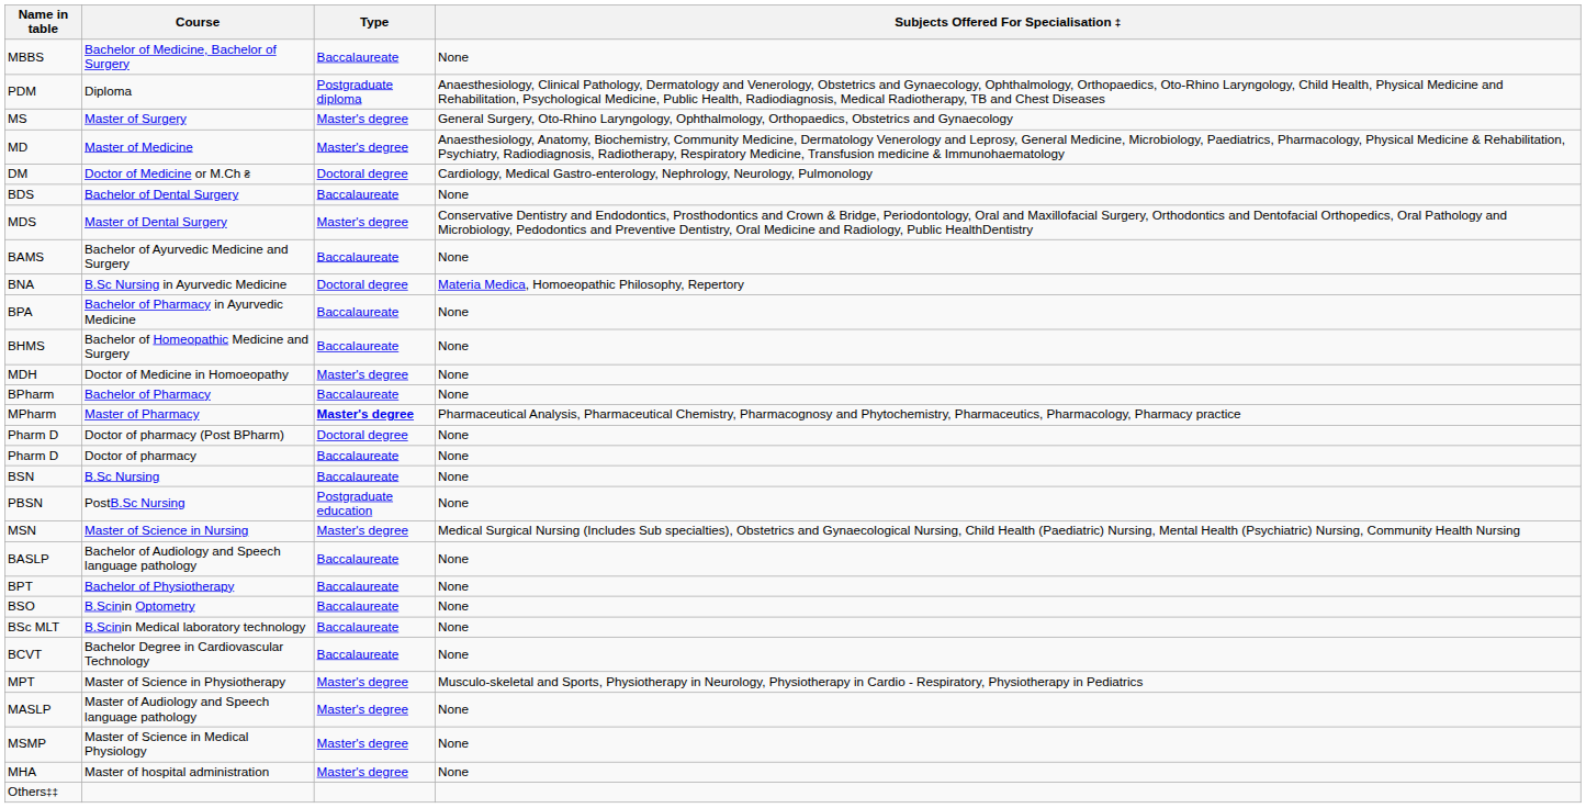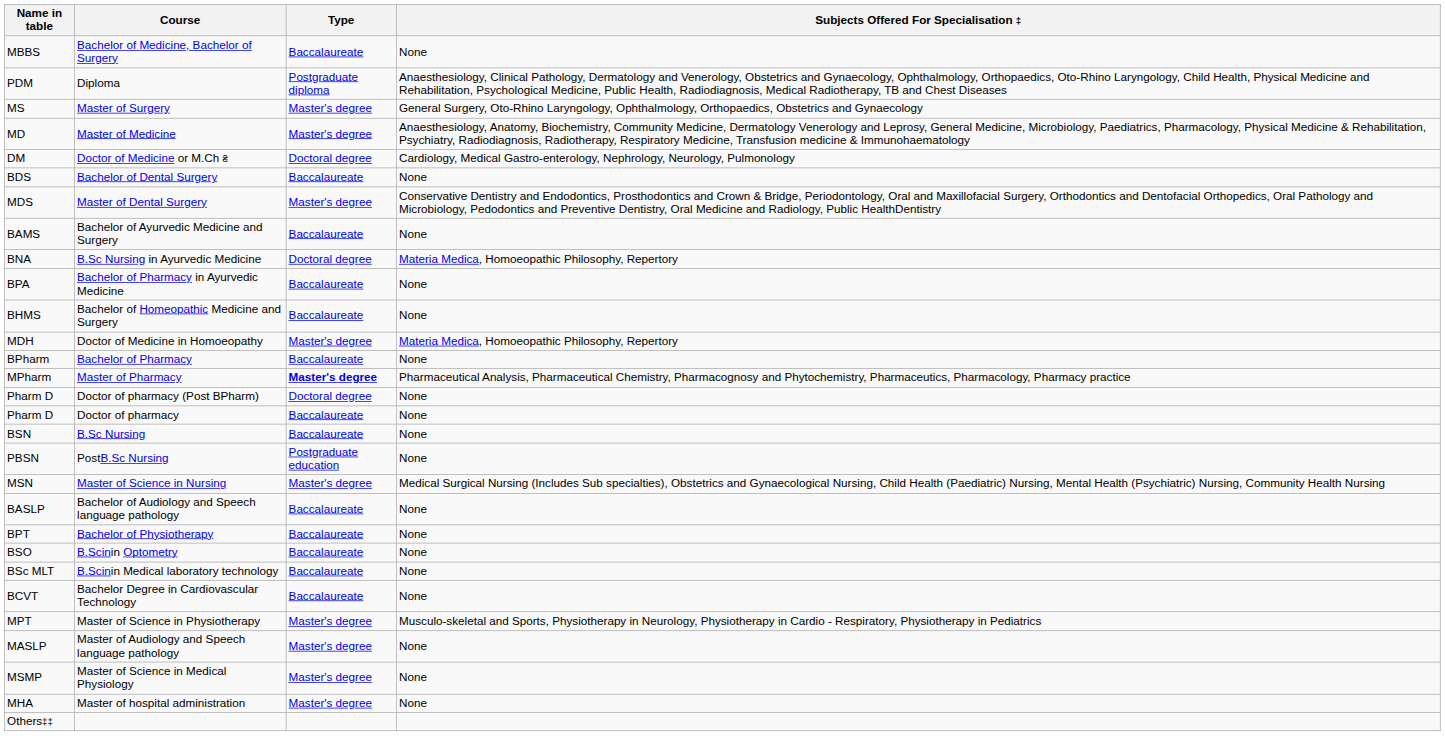 <table class="wikitable sortable">
 <tr>
 <th>Name in table</th>
 <th>Course</th>
 <th>Type</th>
 <th>Subjects Offered For Specialisation <small><span>‡</span></small></th>
 </tr>
 <tr>
 <td>MBBS</td>
 <td><a href='#'>Bachelor of Medicine, Bachelor of Surgery</a></td>
 <td><a href='#'>Baccalaureate</a></td>
 <td>None</td>
 </tr>
 <tr>
 <td>PDM</td>
 <td>Diploma</td>
 <td><a href='#'>Postgraduate diploma</a></td>
 <td>Anaesthesiology, Clinical Pathology, Dermatology and Venerology, Obstetrics and Gynaecology, Ophthalmology, Orthopaedics, Oto-Rhino Laryngology, Child Health, Physical Medicine and Rehabilitation, Psychological Medicine, Public Health, Radiodiagnosis, Medical Radiotherapy, TB and Chest Diseases</td>
 </tr>
 <tr>
 <td>MS</td>
 <td><a href='#'>Master of Surgery</a></td>
 <td><a href='#'>Master's degree</a></td>
 <td>General Surgery, Oto-Rhino Laryngology, Ophthalmology, Orthopaedics, Obstetrics and Gynaecology</td>
 </tr>
 <tr>
 <td>MD</td>
 <td><a href='#'>Master of Medicine</a></td>
 <td><a href='#'>Master's degree</a></td>
 <td>Anaesthesiology, Anatomy, Biochemistry, Community Medicine, Dermatology Venerology and Leprosy, General Medicine, Microbiology, Paediatrics, Pharmacology, Physical Medicine & Rehabilitation, Psychiatry, Radiodiagnosis, Radiotherapy, Respiratory Medicine, Transfusion medicine & Immunohaematology</td>
 </tr>
 <tr>
 <td>DM</td>
 <td><a href='#'>Doctor of Medicine</a> or M.Ch <small><span>₴</span></small></td>
 <td><a href='#'>Doctoral degree</a></td>
 <td>Cardiology, Medical Gastro-enterology, Nephrology, Neurology, Pulmonology</td>
 </tr>
 <tr>
 <td>BDS</td>
 <td><a href='#'>Bachelor of Dental Surgery</a></td>
 <td><a href='#'>Baccalaureate</a></td>
 <td>None</td>
 </tr>
 <tr>
 <td>MDS</td>
 <td><a href='#'>Master of Dental Surgery</a></td>
 <td><a href='#'>Master's degree</a></td>
 <td>Conservative Dentistry and Endodontics, Prosthodontics and Crown & Bridge, Periodontology, Oral and Maxillofacial Surgery, Orthodontics and Dentofacial Orthopedics, Oral Pathology and Microbiology, Pedodontics and Preventive	Dentistry, Oral Medicine and Radiology, Public HealthDentistry</td>
 </tr>
 <tr>
 <td>BAMS</td>
 <td>Bachelor of Ayurvedic Medicine and Surgery</td>
 <td><a href='#'>Baccalaureate</a></td>
 <td>None</td>
 </tr>
 <tr>
 <td>BNA</td>
 <td><a href='#'>B.Sc Nursing</a> in Ayurvedic Medicine</td>
 <td><a href='#'>Doctoral degree</a></td>
 <td><a href='#'>Materia Medica</a>, Homoeopathic Philosophy, Repertory</td>
 </tr>
 <tr>
 <td>BPA</td>
 <td><a href='#'>Bachelor of Pharmacy</a> in Ayurvedic Medicine</td>
 <td><a href='#'>Baccalaureate</a></td>
 <td>None</td>
 </tr>
 <tr>
 <td>BHMS</td>
 <td>Bachelor of <a href='#'>Homeopathic</a> Medicine and Surgery</td>
 <td><a href='#'>Baccalaureate</a></td>
 <td>None</td>
 </tr>
 <tr>
 <td>MDH</td>
 <td>Doctor of Medicine in Homoeopathy</td>
 <td><a href='#'>Master's degree</a></td>
-<td>None</td>
+<td><a href='#'>Materia Medica</a>, Homoeopathic Philosophy, Repertory</td>
 </tr>
 <tr>
 <td>BPharm</td>
 <td><a href='#'>Bachelor of Pharmacy</a></td>
 <td><a href='#'>Baccalaureate</a></td>
 <td>None</td>
 </tr>
 <tr>
 <td>MPharm</td>
 <td><a href='#'>Master of Pharmacy</a></td>
 <td><strong><a href='#'>Master's degree</a></strong></td>
 <td>Pharmaceutical Analysis, Pharmaceutical Chemistry, Pharmacognosy and Phytochemistry, Pharmaceutics, Pharmacology, Pharmacy practice</td>
 </tr>
 <tr>
 <td>Pharm D</td>
 <td>Doctor of pharmacy (Post BPharm)</td>
 <td><a href='#'>Doctoral degree</a></td>
 <td>None</td>
 </tr>
 <tr>
 <td>Pharm D</td>
 <td>Doctor of pharmacy</td>
 <td><a href='#'>Baccalaureate</a></td>
 <td>None</td>
 </tr>
 <tr>
 <td>BSN</td>
 <td><a href='#'>B.Sc Nursing</a></td>
 <td><a href='#'>Baccalaureate</a></td>
 <td>None</td>
 </tr>
 <tr>
 <td>PBSN</td>
 <td>Post<a href='#'>B.Sc Nursing</a></td>
 <td><a href='#'>Postgraduate education</a></td>
 <td>None</td>
 </tr>
 <tr>
 <td>MSN</td>
 <td><a href='#'>Master of Science in Nursing</a></td>
 <td><a href='#'>Master's degree</a></td>
 <td>Medical Surgical Nursing (Includes Sub specialties), Obstetrics and Gynaecological Nursing, Child Health (Paediatric) Nursing, Mental Health (Psychiatric) Nursing, Community Health Nursing</td>
 </tr>
 <tr>
 <td>BASLP</td>
 <td>Bachelor of Audiology and Speech language pathology</td>
 <td><a href='#'>Baccalaureate</a></td>
 <td>None</td>
 </tr>
 <tr>
 <td>BPT</td>
 <td><a href='#'>Bachelor of Physiotherapy</a></td>
 <td><a href='#'>Baccalaureate</a></td>
 <td>None</td>
 </tr>
 <tr>
 <td>BSO</td>
 <td><a href='#'>B.Scin</a>in <a href='#'>Optometry</a></td>
 <td><a href='#'>Baccalaureate</a></td>
 <td>None</td>
 </tr>
 <tr>
 <td>BSc MLT</td>
 <td><a href='#'>B.Scin</a>in Medical laboratory technology</td>
 <td><a href='#'>Baccalaureate</a></td>
 <td>None</td>
 </tr>
 <tr>
 <td>BCVT</td>
 <td>Bachelor Degree in Cardiovascular Technology</td>
 <td><a href='#'>Baccalaureate</a></td>
 <td>None</td>
 </tr>
 <tr>
 <td>MPT</td>
 <td>Master of Science in Physiotherapy</td>
 <td><a href='#'>Master's degree</a></td>
 <td>Musculo-skeletal and Sports, Physiotherapy in Neurology, Physiotherapy in Cardio - Respiratory, Physiotherapy in Pediatrics</td>
 </tr>
 <tr>
 <td>MASLP</td>
 <td>Master of Audiology and Speech language pathology</td>
 <td><a href='#'>Master's degree</a></td>
 <td>None</td>
 </tr>
 <tr>
 <td>MSMP</td>
 <td>Master of Science in Medical Physiology</td>
 <td><a href='#'>Master's degree</a></td>
 <td>None</td>
 </tr>
 <tr>
 <td>MHA</td>
 <td>Master of hospital administration</td>
 <td><a href='#'>Master's degree</a></td>
 <td>None</td>
 </tr>
 <tr>
 <td>Others<small><span>‡‡</span></small></td>
 <td></td>
 <td></td>
 <td></td>
 </tr>
 </table>
